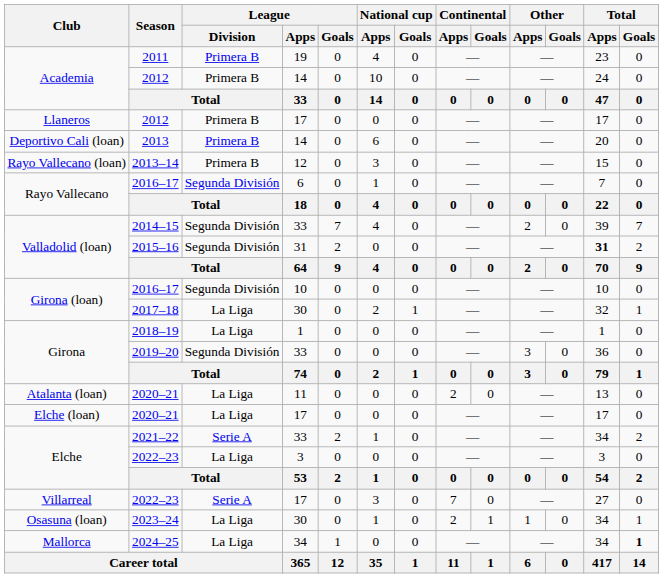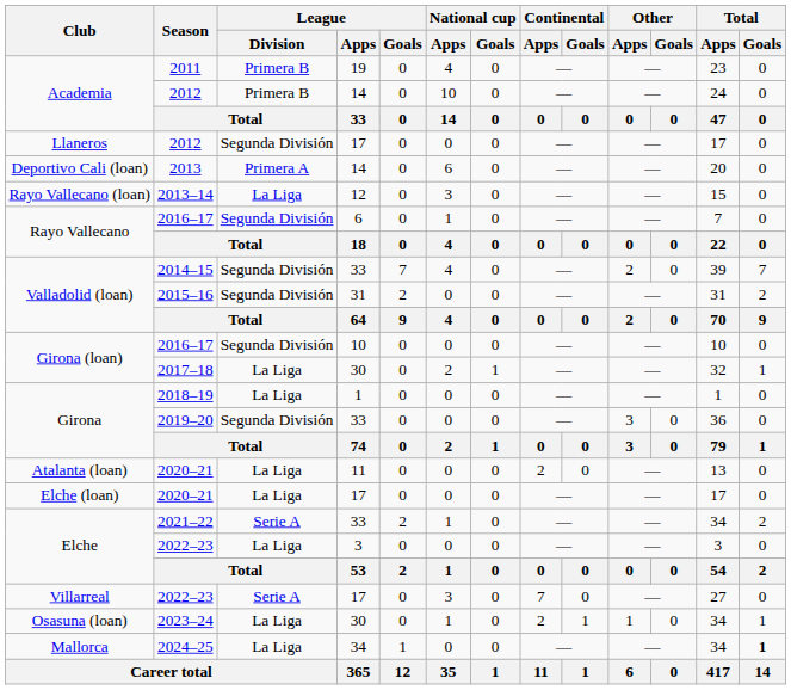 <table class="wikitable" style="text-align:center">
 <tr>
 <th rowspan="2">Club</th>
 <th rowspan="2">Season</th>
 <th colspan="3">League</th>
 <th colspan="2">National cup</th>
 <th colspan="2">Continental</th>
 <th colspan="2">Other</th>
 <th colspan="2">Total</th>
 </tr>
 <tr>
 <th>Division</th>
 <th>Apps</th>
 <th>Goals</th>
 <th>Apps</th>
 <th>Goals</th>
 <th>Apps</th>
 <th>Goals</th>
 <th>Apps</th>
 <th>Goals</th>
 <th>Apps</th>
 <th>Goals</th>
 </tr>
 <tr>
 <td rowspan="3"><a href='#'>Academia</a></td>
 <td><a href='#'>2011</a></td>
 <td><a href='#'>Primera B</a></td>
 <td>19</td>
 <td>0</td>
 <td>4</td>
 <td>0</td>
 <td colspan="2">—</td>
 <td colspan="2">—</td>
 <td>23</td>
 <td>0</td>
 </tr>
 <tr>
 <td><a href='#'>2012</a></td>
 <td>Primera B</td>
 <td>14</td>
 <td>0</td>
 <td>10</td>
 <td>0</td>
 <td colspan="2">—</td>
 <td colspan="2">—</td>
 <td>24</td>
 <td>0</td>
 </tr>
 <tr>
 <th colspan="2">Total</th>
 <th>33</th>
 <th>0</th>
 <th>14</th>
 <th>0</th>
 <th>0</th>
 <th>0</th>
 <th>0</th>
 <th>0</th>
 <th>47</th>
 <th>0</th>
 </tr>
 <tr>
 <td><a href='#'>Llaneros</a></td>
 <td><a href='#'>2012</a></td>
-<td>Primera B</td>
+<td>Segunda División</td>
 <td>17</td>
 <td>0</td>
 <td>0</td>
 <td>0</td>
 <td colspan="2">—</td>
 <td colspan="2">—</td>
 <td>17</td>
 <td>0</td>
 </tr>
 <tr>
 <td><a href='#'>Deportivo Cali</a> (loan)</td>
 <td><a href='#'>2013</a></td>
-<td><a href='#'>Primera B</a></td>
+<td><a href='#'>Primera A</a></td>
 <td>14</td>
 <td>0</td>
 <td>6</td>
 <td>0</td>
 <td colspan="2">—</td>
 <td colspan="2">—</td>
 <td>20</td>
 <td>0</td>
 </tr>
 <tr>
 <td><a href='#'>Rayo Vallecano</a> (loan)</td>
 <td><a href='#'>2013–14</a></td>
-<td>Primera B</td>
+<td><a href='#'>La Liga</a></td>
 <td>12</td>
 <td>0</td>
 <td>3</td>
 <td>0</td>
 <td colspan="2">—</td>
 <td colspan="2">—</td>
 <td>15</td>
 <td>0</td>
 </tr>
 <tr>
 <td rowspan="2">Rayo Vallecano</td>
 <td><a href='#'>2016–17</a></td>
 <td><a href='#'>Segunda División</a></td>
 <td>6</td>
 <td>0</td>
 <td>1</td>
 <td>0</td>
 <td colspan="2">—</td>
 <td colspan="2">—</td>
 <td>7</td>
 <td>0</td>
 </tr>
 <tr>
 <th colspan="2">Total</th>
 <th>18</th>
 <th>0</th>
 <th>4</th>
 <th>0</th>
 <th>0</th>
 <th>0</th>
 <th>0</th>
 <th>0</th>
 <th>22</th>
 <th>0</th>
 </tr>
 <tr>
 <td rowspan="3"><a href='#'>Valladolid</a> (loan)</td>
 <td><a href='#'>2014–15</a></td>
 <td>Segunda División</td>
 <td>33</td>
 <td>7</td>
 <td>4</td>
 <td>0</td>
 <td colspan="2">—</td>
 <td>2</td>
 <td>0</td>
 <td>39</td>
 <td>7</td>
 </tr>
 <tr>
 <td><a href='#'>2015–16</a></td>
 <td>Segunda División</td>
 <td>31</td>
 <td>2</td>
 <td>0</td>
 <td>0</td>
 <td colspan="2">—</td>
 <td colspan="2">—</td>
-<td><strong>31</strong></td>
+<td>31</td>
 <td>2</td>
 </tr>
 <tr>
 <th colspan="2">Total</th>
 <th>64</th>
 <th>9</th>
 <th>4</th>
 <th>0</th>
 <th>0</th>
 <th>0</th>
 <th>2</th>
 <th>0</th>
 <th>70</th>
 <th>9</th>
 </tr>
 <tr>
 <td rowspan="2"><a href='#'>Girona</a> (loan)</td>
 <td><a href='#'>2016–17</a></td>
 <td>Segunda División</td>
 <td>10</td>
 <td>0</td>
 <td>0</td>
 <td>0</td>
 <td colspan="2">—</td>
 <td colspan="2">—</td>
 <td>10</td>
 <td>0</td>
 </tr>
 <tr>
 <td><a href='#'>2017–18</a></td>
 <td>La Liga</td>
 <td>30</td>
 <td>0</td>
 <td>2</td>
 <td>1</td>
 <td colspan="2">—</td>
 <td colspan="2">—</td>
 <td>32</td>
 <td>1</td>
 </tr>
 <tr>
 <td rowspan="3">Girona</td>
 <td><a href='#'>2018–19</a></td>
 <td>La Liga</td>
 <td>1</td>
 <td>0</td>
 <td>0</td>
 <td>0</td>
 <td colspan="2">—</td>
 <td colspan="2">—</td>
 <td>1</td>
 <td>0</td>
 </tr>
 <tr>
 <td><a href='#'>2019–20</a></td>
 <td>Segunda División</td>
 <td>33</td>
 <td>0</td>
 <td>0</td>
 <td>0</td>
 <td colspan="2">—</td>
 <td>3</td>
 <td>0</td>
 <td>36</td>
 <td>0</td>
 </tr>
 <tr>
 <th colspan="2">Total</th>
 <th>74</th>
 <th>0</th>
 <th>2</th>
 <th>1</th>
 <th>0</th>
 <th>0</th>
 <th>3</th>
 <th>0</th>
 <th>79</th>
 <th>1</th>
 </tr>
 <tr>
 <td><a href='#'>Atalanta</a> (loan)</td>
 <td><a href='#'>2020–21</a></td>
 <td>La Liga</td>
 <td>11</td>
 <td>0</td>
 <td>0</td>
 <td>0</td>
 <td>2</td>
 <td>0</td>
 <td colspan="2">—</td>
 <td>13</td>
 <td>0</td>
 </tr>
 <tr>
 <td><a href='#'>Elche</a> (loan)</td>
 <td><a href='#'>2020–21</a></td>
 <td>La Liga</td>
 <td>17</td>
 <td>0</td>
 <td>0</td>
 <td>0</td>
 <td colspan="2">—</td>
 <td colspan="2">—</td>
 <td>17</td>
 <td>0</td>
 </tr>
 <tr>
 <td rowspan="3">Elche</td>
 <td><a href='#'>2021–22</a></td>
 <td><a href='#'>Serie A</a></td>
 <td>33</td>
 <td>2</td>
 <td>1</td>
 <td>0</td>
 <td colspan="2">—</td>
 <td colspan="2">—</td>
 <td>34</td>
 <td>2</td>
 </tr>
 <tr>
 <td><a href='#'>2022–23</a></td>
 <td>La Liga</td>
 <td>3</td>
 <td>0</td>
 <td>0</td>
 <td>0</td>
 <td colspan="2">—</td>
 <td colspan="2">—</td>
 <td>3</td>
 <td>0</td>
 </tr>
 <tr>
 <th colspan="2">Total</th>
 <th>53</th>
 <th>2</th>
 <th>1</th>
 <th>0</th>
 <th>0</th>
 <th>0</th>
 <th>0</th>
 <th>0</th>
 <th>54</th>
 <th>2</th>
 </tr>
 <tr>
 <td><a href='#'>Villarreal</a></td>
 <td><a href='#'>2022–23</a></td>
 <td><a href='#'>Serie A</a></td>
 <td>17</td>
 <td>0</td>
 <td>3</td>
 <td>0</td>
 <td>7</td>
 <td>0</td>
 <td colspan="2">—</td>
 <td>27</td>
 <td>0</td>
 </tr>
 <tr>
 <td><a href='#'>Osasuna</a> (loan)</td>
 <td><a href='#'>2023–24</a></td>
 <td>La Liga</td>
 <td>30</td>
 <td>0</td>
 <td>1</td>
 <td>0</td>
 <td>2</td>
 <td>1</td>
 <td>1</td>
 <td>0</td>
 <td>34</td>
 <td>1</td>
 </tr>
 <tr>
 <td><a href='#'>Mallorca</a></td>
 <td><a href='#'>2024–25</a></td>
 <td>La Liga</td>
 <td>34</td>
 <td>1</td>
 <td>0</td>
 <td>0</td>
 <td colspan="2">—</td>
 <td colspan="2">—</td>
 <td>34</td>
 <td><strong>1</strong></td>
 </tr>
 <tr>
 <th colspan="3">Career total</th>
 <th>365</th>
 <th>12</th>
 <th>35</th>
 <th>1</th>
 <th>11</th>
 <th>1</th>
 <th>6</th>
 <th>0</th>
 <th>417</th>
 <th>14</th>
 </tr>
 </table>
